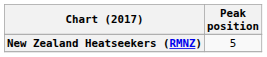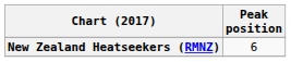 <table class="wikitable sortable plainrowheaders" style="text-align:center">
 <tr>
 <th scope="col">Chart (2017)</th>
 <th scope="col">Peak<br> position</th>
 </tr>
 <tr>
 </tr>
 <tr>
 <th scope="row">New Zealand Heatseekers (<a href='#'>RMNZ</a>)</th>
-<td>5</td>
+<td>6</td>
 </tr>
 <tr>
 </tr>
 </table>
